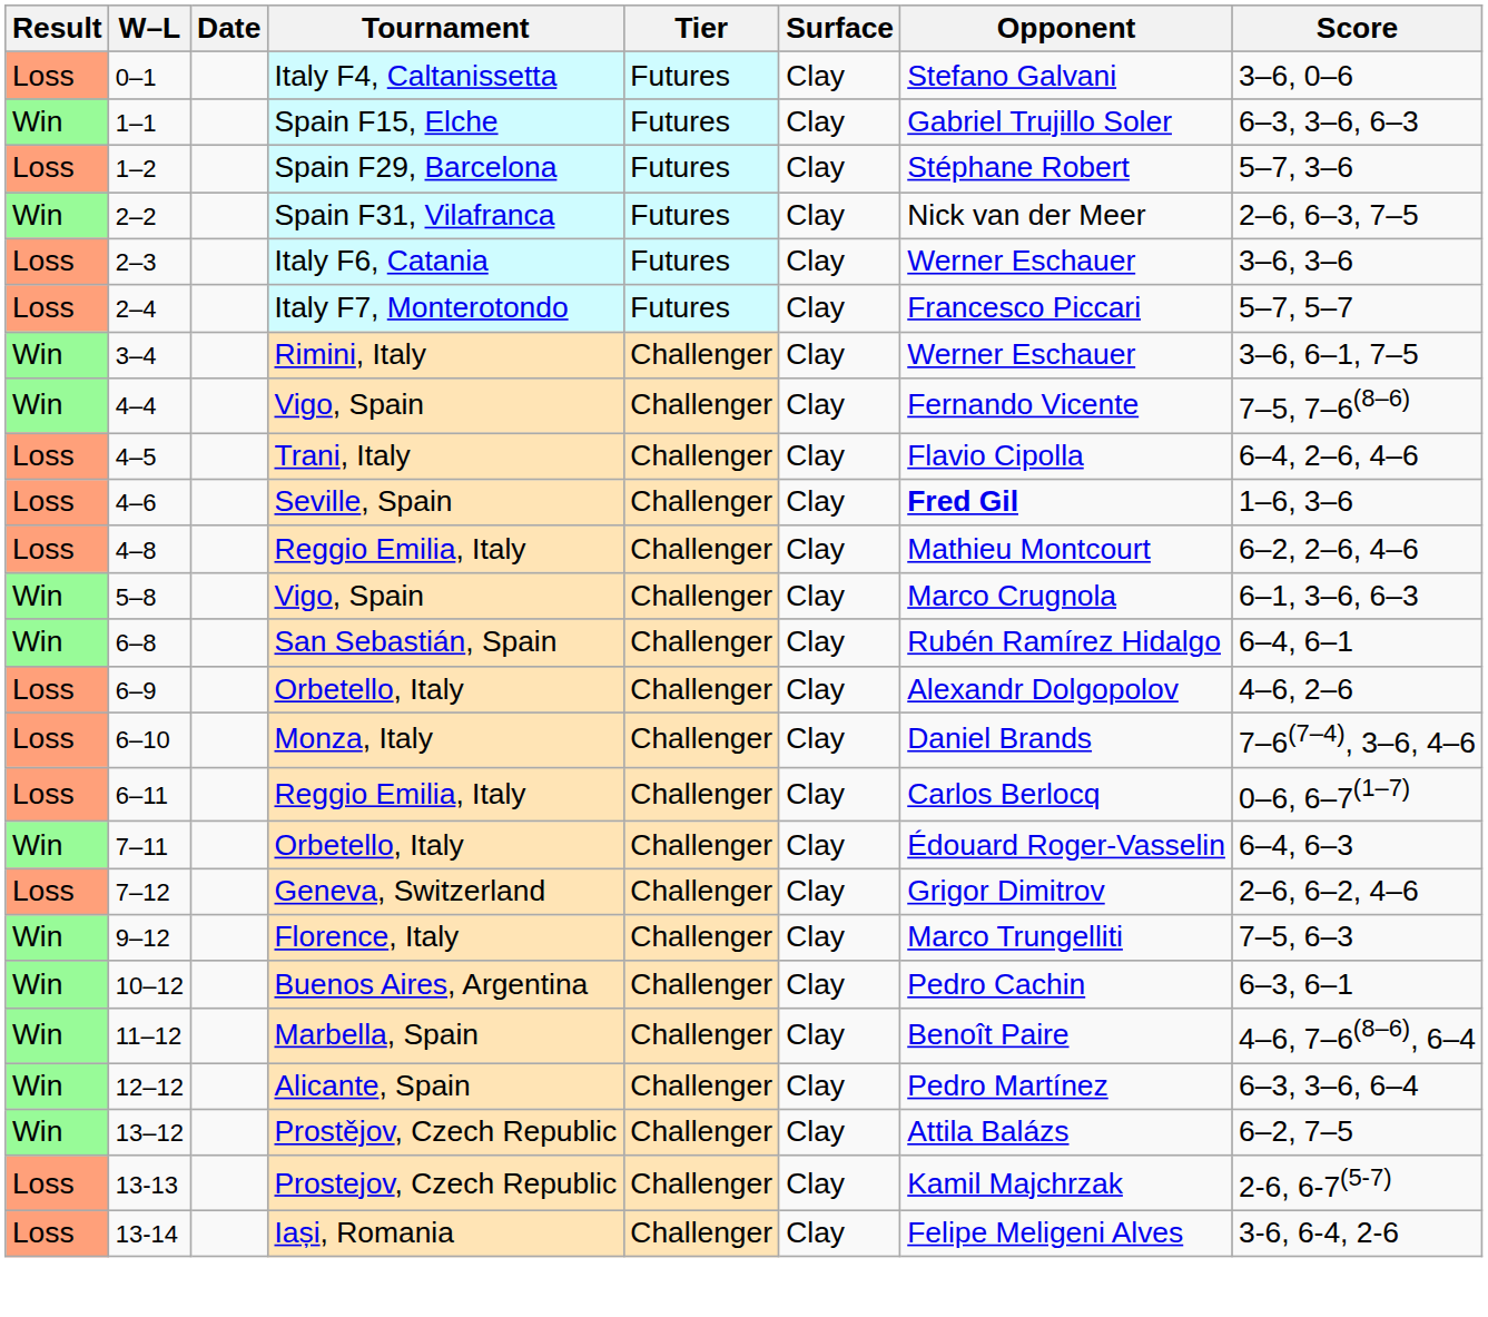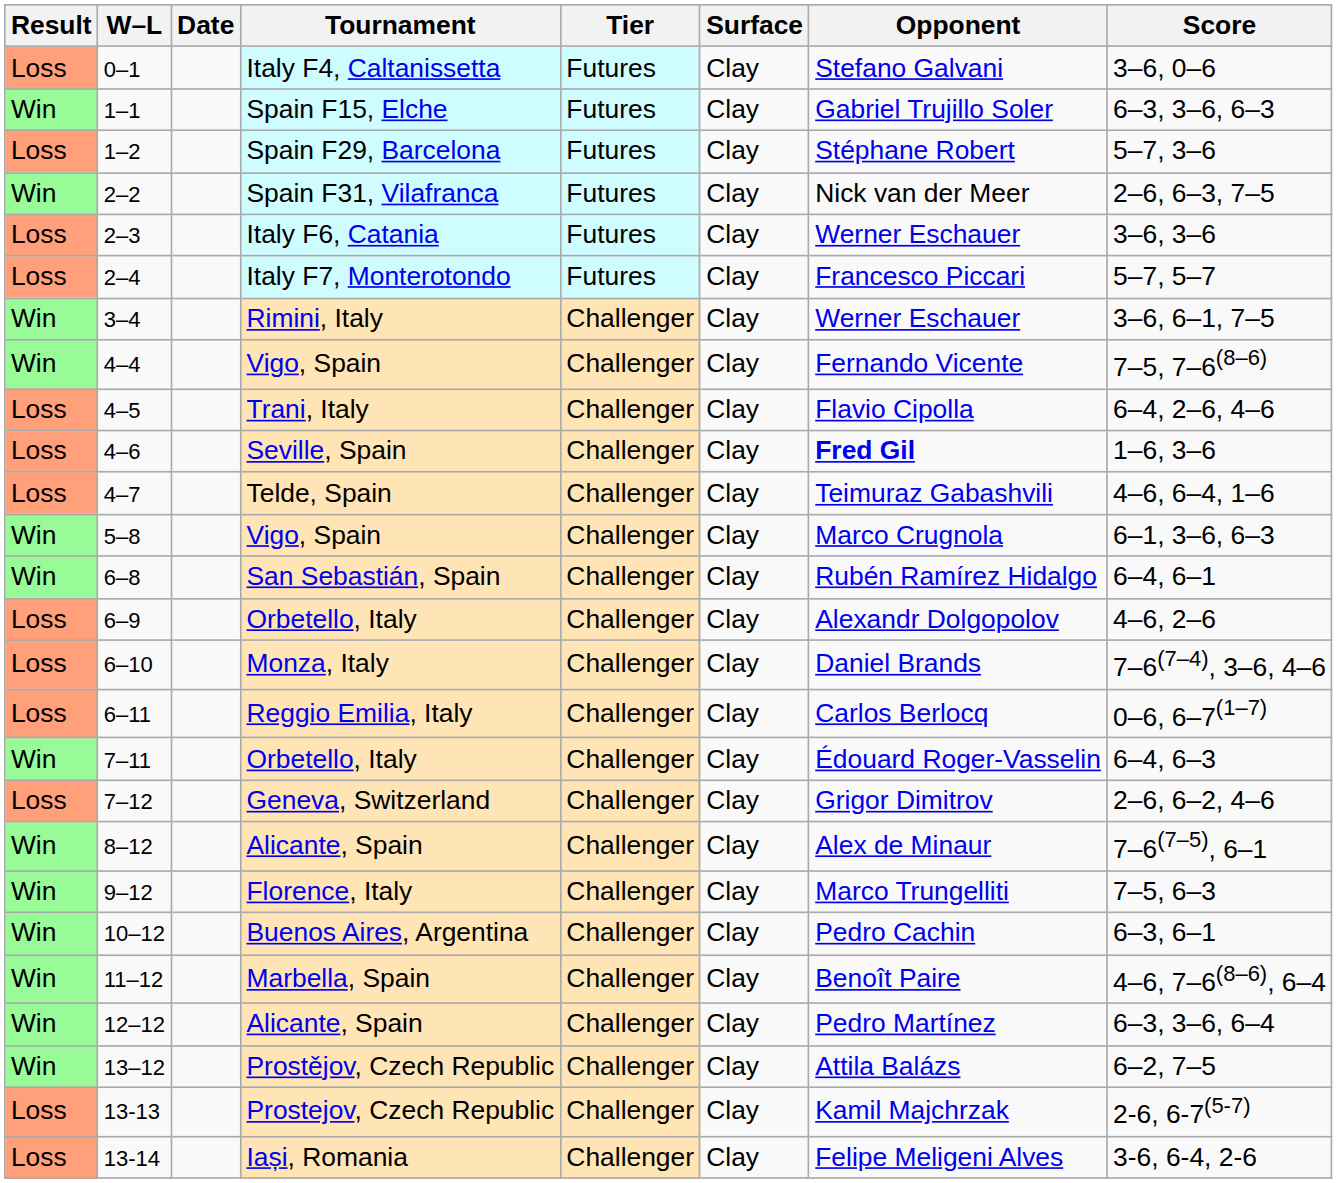 <table class="sortable wikitable">
 <tr>
 <th>Result</th>
 <th class="unsortable">W–L</th>
 <th>Date</th>
 <th>Tournament</th>
 <th>Tier</th>
 <th>Surface</th>
 <th>Opponent</th>
 <th class="unsortable">Score</th>
 </tr>
 <tr>
 <td bgcolor=#FFA07A>Loss</td>
 <td><small>0–1</small></td>
 <td></td>
 <td style="background:#cffcff;">Italy F4, <a href='#'>Caltanissetta</a></td>
 <td style="background:#cffcff;">Futures</td>
 <td>Clay</td>
 <td> <a href='#'>Stefano Galvani</a></td>
 <td>3–6, 0–6</td>
 </tr>
 <tr>
 <td bgcolor=98fb98>Win</td>
 <td><small>1–1</small></td>
 <td></td>
 <td style="background:#cffcff;">Spain F15, <a href='#'>Elche</a></td>
 <td style="background:#cffcff;">Futures</td>
 <td>Clay</td>
 <td> <a href='#'>Gabriel Trujillo Soler</a></td>
 <td>6–3, 3–6, 6–3</td>
 </tr>
 <tr>
 <td bgcolor=#FFA07A>Loss</td>
 <td><small>1–2</small></td>
 <td></td>
 <td style="background:#cffcff;">Spain F29, <a href='#'>Barcelona</a></td>
 <td style="background:#cffcff;">Futures</td>
 <td>Clay</td>
 <td> <a href='#'>Stéphane Robert</a></td>
 <td>5–7, 3–6</td>
 </tr>
 <tr>
 <td bgcolor=98fb98>Win</td>
 <td><small>2–2</small></td>
 <td></td>
 <td style="background:#cffcff;">Spain F31, <a href='#'>Vilafranca</a></td>
 <td style="background:#cffcff;">Futures</td>
 <td>Clay</td>
 <td> Nick van der Meer</td>
 <td>2–6, 6–3, 7–5</td>
 </tr>
 <tr>
 <td bgcolor=#FFA07A>Loss</td>
 <td><small>2–3</small></td>
 <td></td>
 <td style="background:#cffcff;">Italy F6, <a href='#'>Catania</a></td>
 <td style="background:#cffcff;">Futures</td>
 <td>Clay</td>
 <td> <a href='#'>Werner Eschauer</a></td>
 <td>3–6, 3–6</td>
 </tr>
 <tr>
 <td bgcolor=#FFA07A>Loss</td>
 <td><small>2–4</small></td>
 <td></td>
 <td style="background:#cffcff;">Italy F7, <a href='#'>Monterotondo</a></td>
 <td style="background:#cffcff;">Futures</td>
 <td>Clay</td>
 <td> <a href='#'>Francesco Piccari</a></td>
 <td>5–7, 5–7</td>
 </tr>
 <tr>
 <td bgcolor=98fb98>Win</td>
 <td><small>3–4</small></td>
 <td></td>
 <td style="background:moccasin;"><a href='#'>Rimini</a>, Italy</td>
 <td style="background:moccasin;">Challenger</td>
 <td>Clay</td>
 <td> <a href='#'>Werner Eschauer</a></td>
 <td>3–6, 6–1, 7–5</td>
 </tr>
 <tr>
 <td bgcolor=98FB98>Win</td>
 <td><small>4–4</small></td>
 <td></td>
 <td style="background:moccasin;"><a href='#'>Vigo</a>, Spain</td>
 <td style="background:moccasin;">Challenger</td>
 <td>Clay</td>
 <td> <a href='#'>Fernando Vicente</a></td>
 <td>7–5, 7–6<sup>(8–6)</sup></td>
 </tr>
 <tr>
 <td bgcolor=#FFA07A>Loss</td>
 <td><small>4–5</small></td>
 <td></td>
 <td style="background:moccasin;"><a href='#'>Trani</a>, Italy</td>
 <td style="background:moccasin;">Challenger</td>
 <td>Clay</td>
 <td> <a href='#'>Flavio Cipolla</a></td>
 <td>6–4, 2–6, 4–6</td>
 </tr>
 <tr>
 <td bgcolor=#FFA07A>Loss</td>
 <td><small>4–6</small></td>
 <td></td>
 <td style="background:moccasin;"><a href='#'>Seville</a>, Spain</td>
 <td style="background:moccasin;">Challenger</td>
 <td>Clay</td>
 <td><strong> <a href='#'>Fred Gil</a></strong></td>
 <td>1–6, 3–6</td>
 </tr>
 <tr>
 <td bgcolor=#FFA07A>Loss</td>
-<td><small>4–8</small></td>
+<td><small>4–7</small></td>
 <td></td>
-<td style="background:moccasin;"><a href='#'>Reggio Emilia</a>, Italy</td>
+<td style="background:moccasin;">Telde, Spain</td>
 <td style="background:moccasin;">Challenger</td>
 <td>Clay</td>
-<td> <a href='#'>Mathieu Montcourt</a></td>
-<td>6–2, 2–6, 4–6</td>
+<td> <a href='#'>Teimuraz Gabashvili</a></td>
+<td>4–6, 6–4, 1–6</td>
 </tr>
 <tr>
 <td bgcolor=98fb98>Win</td>
 <td><small>5–8</small></td>
 <td></td>
 <td style="background:moccasin;"><a href='#'>Vigo</a>, Spain</td>
 <td style="background:moccasin;">Challenger</td>
 <td>Clay</td>
 <td> <a href='#'>Marco Crugnola</a></td>
 <td>6–1, 3–6, 6–3</td>
 </tr>
 <tr>
 <td bgcolor=98fb98>Win</td>
 <td><small>6–8</small></td>
 <td></td>
 <td style="background:moccasin;"><a href='#'>San Sebastián</a>, Spain</td>
 <td style="background:moccasin;">Challenger</td>
 <td>Clay</td>
 <td> <a href='#'>Rubén Ramírez Hidalgo</a></td>
 <td>6–4, 6–1</td>
 </tr>
 <tr>
 <td bgcolor=#FFA07A>Loss</td>
 <td><small>6–9</small></td>
 <td><a href='#'></a></td>
 <td style="background:moccasin;"><a href='#'>Orbetello</a>, Italy</td>
 <td style="background:moccasin;">Challenger</td>
 <td>Clay</td>
 <td> <a href='#'>Alexandr Dolgopolov</a></td>
 <td>4–6, 2–6</td>
 </tr>
 <tr>
 <td bgcolor=#FFA07A>Loss</td>
 <td><small>6–10</small></td>
 <td><a href='#'></a></td>
 <td style="background:moccasin;"><a href='#'>Monza</a>, Italy</td>
 <td style="background:moccasin;">Challenger</td>
 <td>Clay</td>
 <td> <a href='#'>Daniel Brands</a></td>
 <td>7–6<sup>(7–4)</sup>, 3–6, 4–6</td>
 </tr>
 <tr>
 <td bgcolor=#FFA07A>Loss</td>
 <td><small>6–11</small></td>
 <td><a href='#'></a></td>
 <td style="background:moccasin;"><a href='#'>Reggio Emilia</a>, Italy</td>
 <td style="background:moccasin;">Challenger</td>
 <td>Clay</td>
 <td> <a href='#'>Carlos Berlocq</a></td>
 <td>0–6, 6–7<sup>(1–7)</sup></td>
 </tr>
 <tr>
 <td bgcolor=98fb98>Win</td>
 <td><small>7–11</small></td>
 <td><a href='#'></a></td>
 <td style="background:moccasin;"><a href='#'>Orbetello</a>, Italy</td>
 <td style="background:moccasin;">Challenger</td>
 <td>Clay</td>
 <td> <a href='#'>Édouard Roger-Vasselin</a></td>
 <td>6–4, 6–3</td>
 </tr>
 <tr>
 <td bgcolor=#FFA07A>Loss</td>
 <td><small>7–12</small></td>
 <td><a href='#'></a></td>
 <td style="background:moccasin;"><a href='#'>Geneva</a>, Switzerland</td>
 <td style="background:moccasin;">Challenger</td>
 <td>Clay</td>
 <td> <a href='#'>Grigor Dimitrov</a></td>
 <td>2–6, 6–2, 4–6</td>
 </tr>
 <tr>
 <td bgcolor=98fb98>Win</td>
+<td><small>8–12</small></td>
+<td><a href='#'></a></td>
+<td style="background:moccasin;"><a href='#'>Alicante</a>, Spain</td>
+<td style="background:moccasin;">Challenger</td>
+<td>Clay</td>
+<td> <a href='#'>Alex de Minaur</a></td>
+<td>7–6<sup>(7–5)</sup>, 6–1</td>
+</tr>
+<tr>
+<td bgcolor=98fb98>Win</td>
 <td><small>9–12</small></td>
 <td><a href='#'></a></td>
 <td style="background:moccasin;"><a href='#'>Florence</a>, Italy</td>
 <td style="background:moccasin;">Challenger</td>
 <td>Clay</td>
 <td> <a href='#'>Marco Trungelliti</a></td>
 <td>7–5, 6–3</td>
 </tr>
 <tr>
 <td bgcolor=98fb98>Win</td>
 <td><small>10–12</small></td>
 <td><a href='#'></a></td>
 <td style="background:moccasin;"><a href='#'>Buenos Aires</a>, Argentina</td>
 <td style="background:moccasin;">Challenger</td>
 <td>Clay</td>
 <td> <a href='#'>Pedro Cachin</a></td>
 <td>6–3, 6–1</td>
 </tr>
 <tr>
 <td bgcolor=98fb98>Win</td>
 <td><small>11–12</small></td>
 <td><a href='#'></a></td>
 <td style="background:moccasin;"><a href='#'>Marbella</a>, Spain</td>
 <td style="background:moccasin;">Challenger</td>
 <td>Clay</td>
 <td> <a href='#'>Benoît Paire</a></td>
 <td>4–6, 7–6<sup>(8–6)</sup>, 6–4</td>
 </tr>
 <tr>
 <td bgcolor=98fb98>Win</td>
 <td><small>12–12</small></td>
 <td><a href='#'></a></td>
 <td style="background:moccasin;"><a href='#'>Alicante</a>, Spain</td>
 <td style="background:moccasin;">Challenger</td>
 <td>Clay</td>
 <td> <a href='#'>Pedro Martínez</a></td>
 <td>6–3, 3–6, 6–4</td>
 </tr>
 <tr>
 <td bgcolor=98fb98>Win</td>
 <td><small>13–12</small></td>
 <td><a href='#'></a></td>
 <td style="background:moccasin;"><a href='#'>Prostějov</a>, Czech Republic</td>
 <td style="background:moccasin;">Challenger</td>
 <td>Clay</td>
 <td> <a href='#'>Attila Balázs</a></td>
 <td>6–2, 7–5</td>
 </tr>
 <tr>
 <td bgcolor=#FFA07A>Loss</td>
 <td><small>13-13</small></td>
 <td><a href='#'></a></td>
 <td style="background:moccasin;"><a href='#'>Prostejov</a>, Czech Republic</td>
 <td style="background:moccasin;">Challenger</td>
 <td>Clay</td>
 <td> <a href='#'>Kamil Majchrzak</a></td>
 <td>2-6, 6-7<sup>(5-7)</sup></td>
 </tr>
 <tr>
 <td bgcolor=#FFA07A>Loss</td>
 <td><small>13-14</small></td>
 <td><a href='#'></a></td>
 <td style="background:moccasin;"><a href='#'>Iași</a>, Romania</td>
 <td style="background:moccasin;">Challenger</td>
 <td>Clay</td>
 <td> <a href='#'>Felipe Meligeni Alves</a></td>
 <td>3-6, 6-4, 2-6</td>
 </tr>
 </table>
